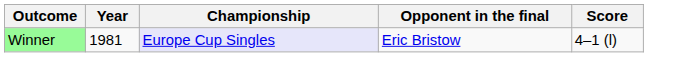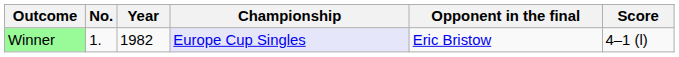 <table class="sortable wikitable">
 <tr>
 <th width="80">Outcome</th>
+<th width="20">No.</th>
 <th width="50">Year</th>
 <th style="width:250px;">Championship</th>
 <th style="width:200px;">Opponent in the final</th>
 <th width="70">Score</th>
 </tr>
 <tr>
 <td style="background:#98FB98">Winner</td>
-<td>1981</td>
+<td>1.</td>
+<td>1982</td>
 <td style="background: lavender;"><a href='#'>Europe Cup Singles</a></td>
 <td> <a href='#'>Eric Bristow</a></td>
 <td>4–1 (l)</td>
 </tr>
 </table>
